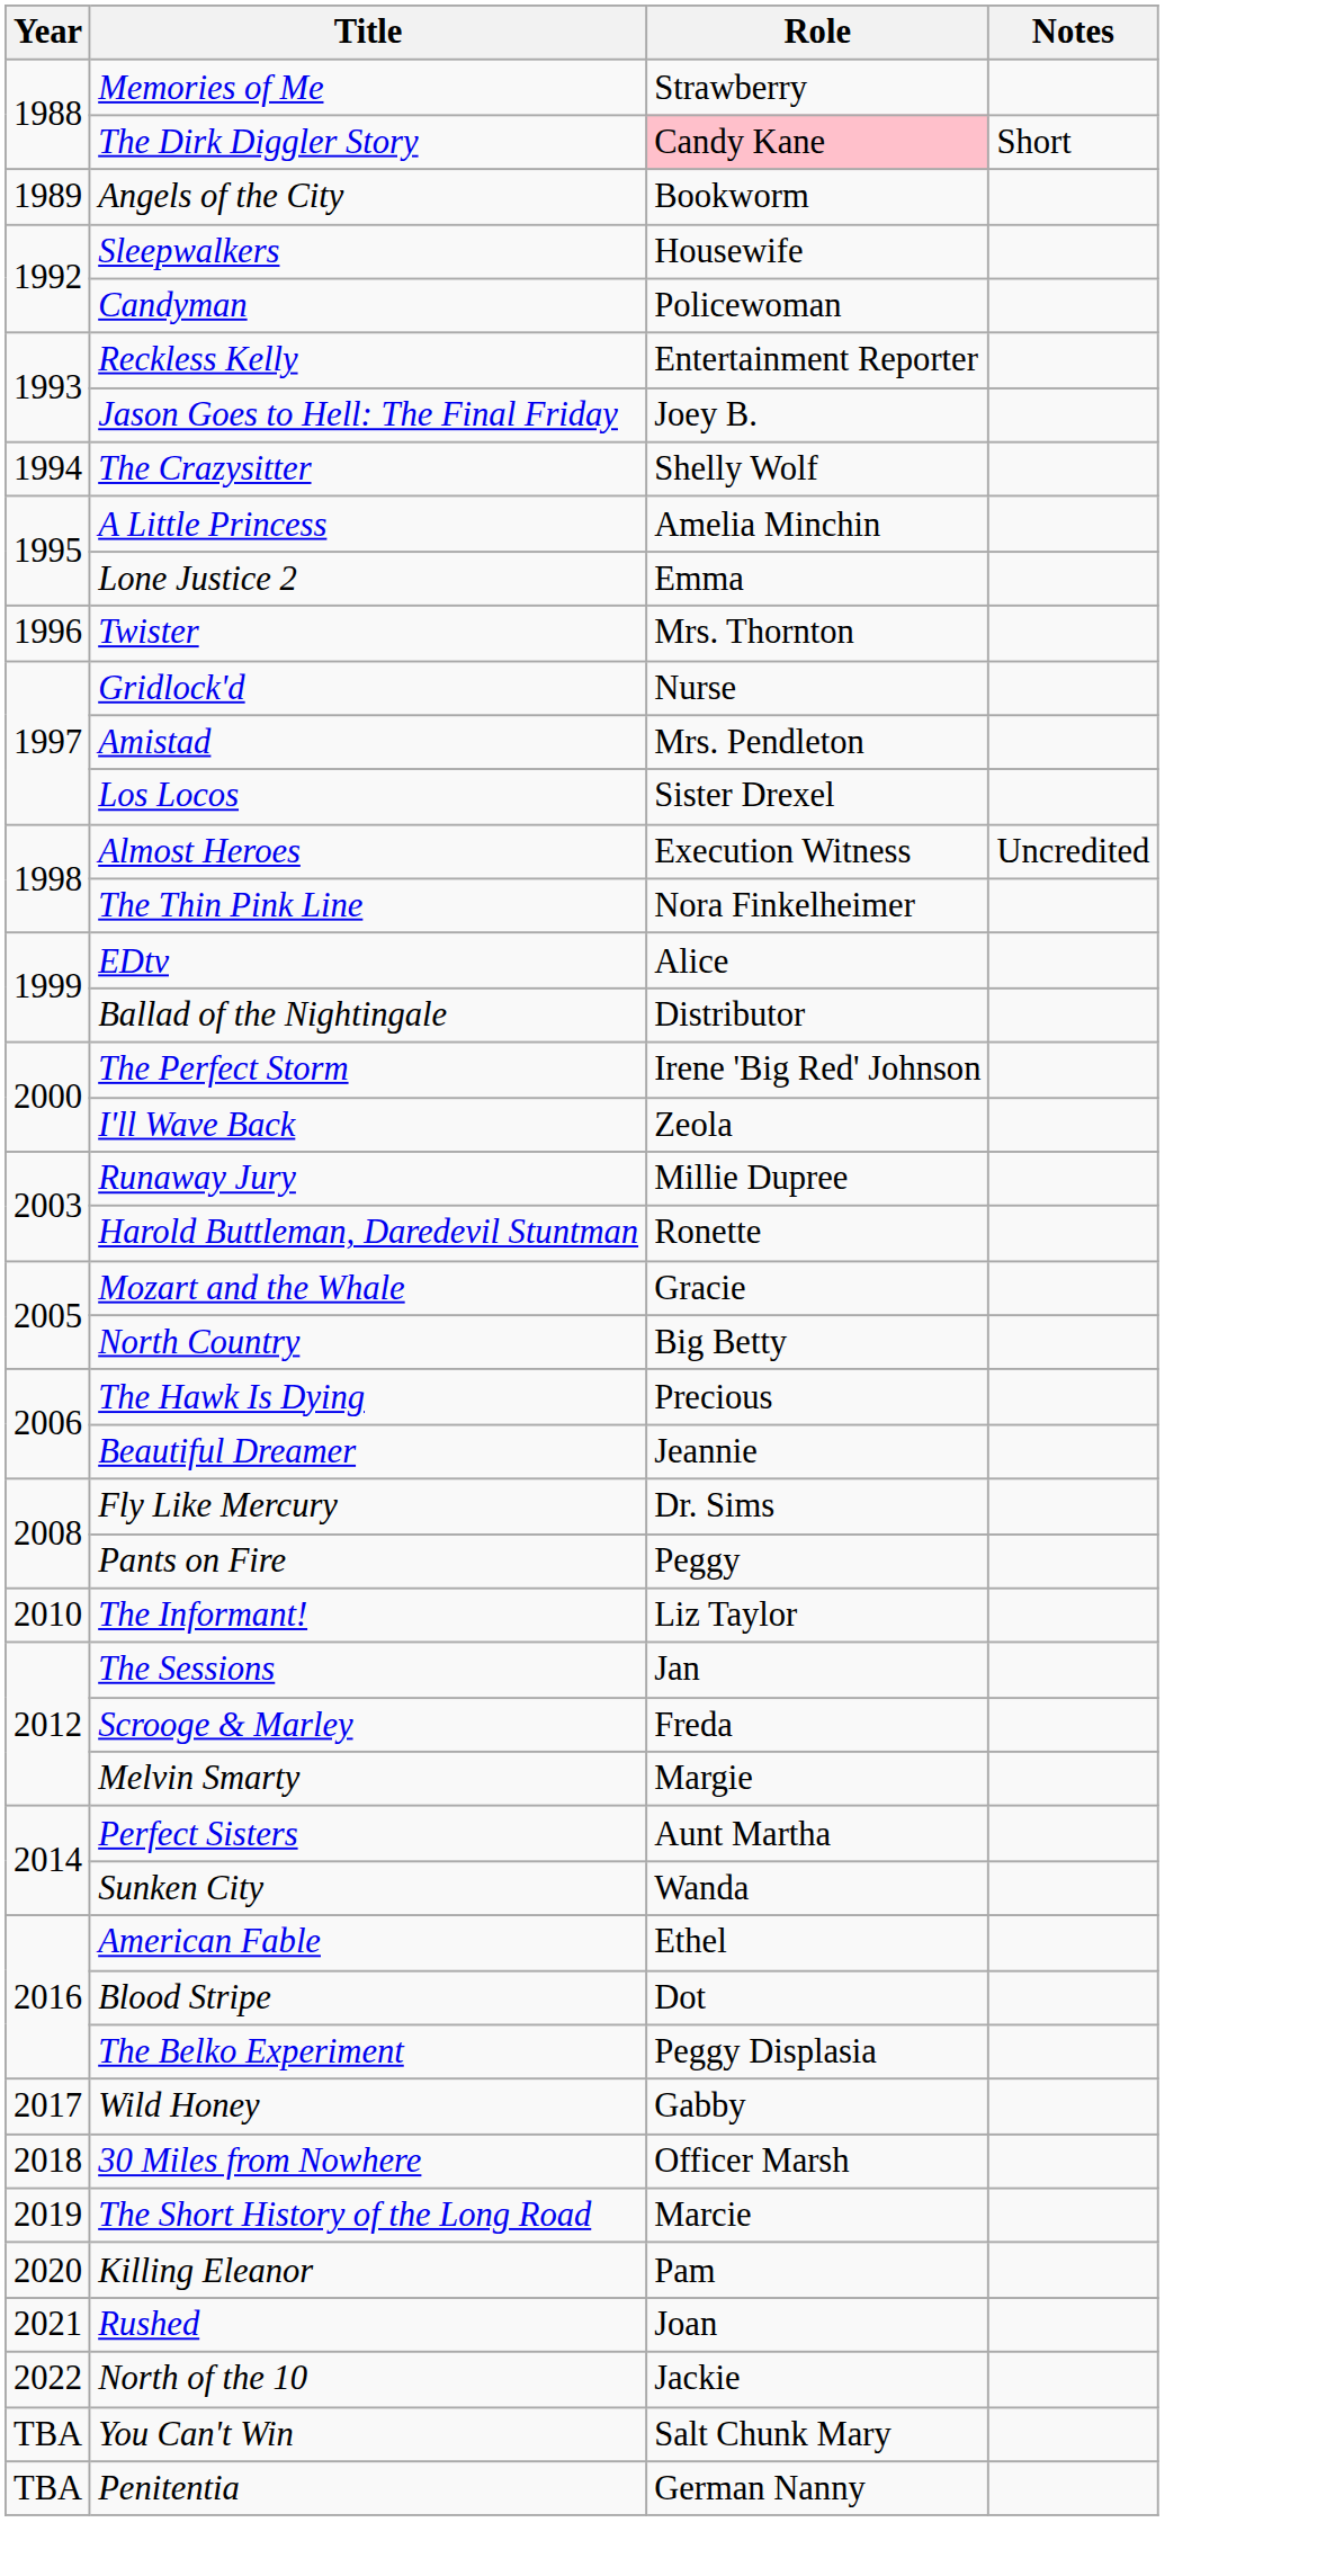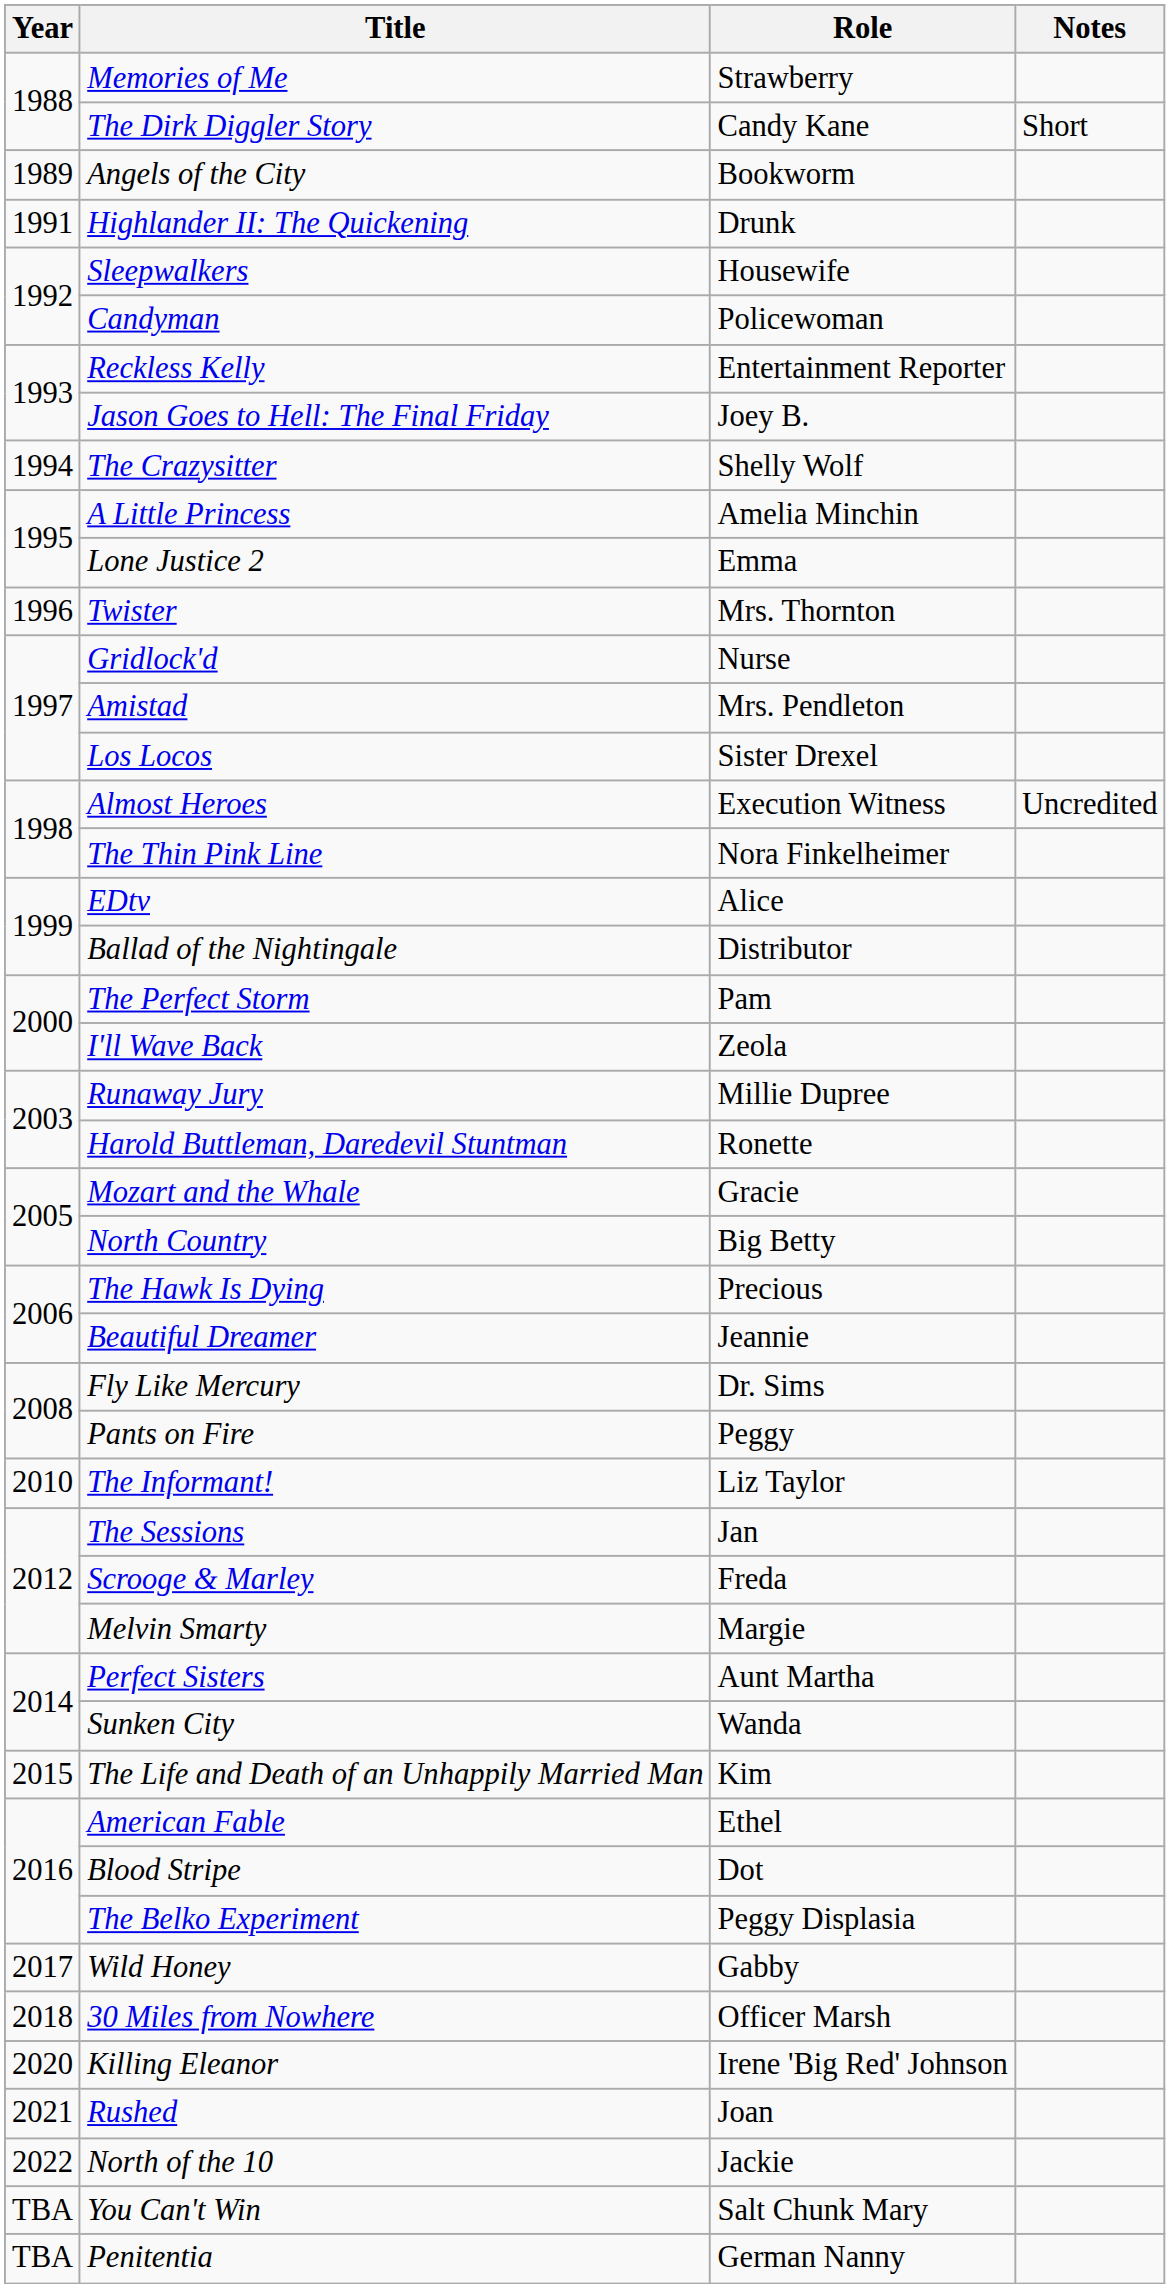 <table class="wikitable sortable">
 <tr>
 <th>Year</th>
 <th>Title</th>
 <th>Role</th>
 <th>Notes</th>
 </tr>
 <tr>
 <td rowspan="2">1988</td>
 <td><em><a href='#'>Memories of Me</a></em></td>
 <td>Strawberry</td>
 <td></td>
 </tr>
 <tr>
 <td><em><a href='#'>The Dirk Diggler Story</a></em></td>
-<td style="background: pink;">Candy Kane</td>
+<td>Candy Kane</td>
 <td>Short</td>
 </tr>
 <tr>
 <td>1989</td>
 <td><em>Angels of the City</em></td>
 <td>Bookworm</td>
+<td></td>
+</tr>
+<tr>
+<td>1991</td>
+<td><em><a href='#'>Highlander II: The Quickening</a></em></td>
+<td>Drunk</td>
 <td></td>
 </tr>
 <tr>
 <td rowspan="2">1992</td>
 <td><a href='#'><em>Sleepwalkers</em></a></td>
 <td>Housewife</td>
 <td></td>
 </tr>
 <tr>
 <td><a href='#'><em>Candyman</em></a></td>
 <td>Policewoman</td>
 <td></td>
 </tr>
 <tr>
 <td rowspan="2">1993</td>
 <td><em><a href='#'>Reckless Kelly</a></em></td>
 <td>Entertainment Reporter</td>
 <td></td>
 </tr>
 <tr>
 <td><em><a href='#'>Jason Goes to Hell: The Final Friday</a></em></td>
 <td>Joey B.</td>
 <td></td>
 </tr>
 <tr>
 <td>1994</td>
 <td><em><a href='#'>The Crazysitter</a></em></td>
 <td>Shelly Wolf</td>
 <td></td>
 </tr>
 <tr>
 <td rowspan="2">1995</td>
 <td><a href='#'><em>A Little Princess</em></a></td>
 <td>Amelia Minchin</td>
 <td></td>
 </tr>
 <tr>
 <td><em>Lone Justice 2</em></td>
 <td>Emma</td>
 <td></td>
 </tr>
 <tr>
 <td>1996</td>
 <td><a href='#'><em>Twister</em></a></td>
 <td>Mrs. Thornton</td>
 <td></td>
 </tr>
 <tr>
 <td rowspan="3">1997</td>
 <td><em><a href='#'>Gridlock'd</a></em></td>
 <td>Nurse</td>
 <td></td>
 </tr>
 <tr>
 <td><a href='#'><em>Amistad</em></a></td>
 <td>Mrs. Pendleton</td>
 <td></td>
 </tr>
 <tr>
 <td><em><a href='#'>Los Locos</a></em></td>
 <td>Sister Drexel</td>
 <td></td>
 </tr>
 <tr>
 <td rowspan="2">1998</td>
 <td><em><a href='#'>Almost Heroes</a></em></td>
 <td>Execution Witness</td>
 <td>Uncredited</td>
 </tr>
 <tr>
 <td><em><a href='#'>The Thin Pink Line</a></em></td>
 <td>Nora Finkelheimer</td>
 <td></td>
 </tr>
 <tr>
 <td rowspan="2">1999</td>
 <td><em><a href='#'>EDtv</a></em></td>
 <td>Alice</td>
 <td></td>
 </tr>
 <tr>
 <td><em>Ballad of the Nightingale</em></td>
 <td>Distributor</td>
 <td></td>
 </tr>
 <tr>
 <td rowspan="2">2000</td>
 <td><a href='#'><em>The Perfect Storm</em></a></td>
-<td>Irene 'Big Red' Johnson</td>
+<td>Pam</td>
 <td></td>
 </tr>
 <tr>
 <td><em><a href='#'>I'll Wave Back</a></em></td>
 <td>Zeola</td>
 <td></td>
 </tr>
 <tr>
 <td rowspan="2">2003</td>
 <td><em><a href='#'>Runaway Jury</a></em></td>
 <td>Millie Dupree</td>
 <td></td>
 </tr>
 <tr>
 <td><em><a href='#'>Harold Buttleman, Daredevil Stuntman</a></em></td>
 <td>Ronette</td>
 <td></td>
 </tr>
 <tr>
 <td rowspan="2">2005</td>
 <td><em><a href='#'>Mozart and the Whale</a></em></td>
 <td>Gracie</td>
 <td></td>
 </tr>
 <tr>
 <td><a href='#'><em>North Country</em></a></td>
 <td>Big Betty</td>
 <td></td>
 </tr>
 <tr>
 <td rowspan="2">2006</td>
 <td><em><a href='#'>The Hawk Is Dying</a></em></td>
 <td>Precious</td>
 <td></td>
 </tr>
 <tr>
 <td><a href='#'><em>Beautiful Dreamer</em></a></td>
 <td>Jeannie</td>
 <td></td>
 </tr>
 <tr>
 <td rowspan="2">2008</td>
 <td><em>Fly Like Mercury</em></td>
 <td>Dr. Sims</td>
 <td></td>
 </tr>
 <tr>
 <td><em>Pants on Fire</em></td>
 <td>Peggy</td>
 <td></td>
 </tr>
 <tr>
 <td>2010</td>
 <td><em><a href='#'>The Informant!</a></em></td>
 <td>Liz Taylor</td>
 <td></td>
 </tr>
 <tr>
 <td rowspan="3">2012</td>
 <td><a href='#'><em>The Sessions</em></a></td>
 <td>Jan</td>
 <td></td>
 </tr>
 <tr>
 <td><a href='#'><em>Scrooge & Marley</em></a></td>
 <td>Freda</td>
 <td></td>
 </tr>
 <tr>
 <td><em>Melvin Smarty</em></td>
 <td>Margie</td>
 <td></td>
 </tr>
 <tr>
 <td rowspan="2">2014</td>
 <td><em><a href='#'>Perfect Sisters</a></em></td>
 <td>Aunt Martha</td>
 <td></td>
 </tr>
 <tr>
 <td><em>Sunken City</em></td>
 <td>Wanda</td>
 <td></td>
 </tr>
 <tr>
+<td>2015</td>
+<td><em>The Life and Death of an Unhappily Married Man</em></td>
+<td>Kim</td>
+<td></td>
+</tr>
+<tr>
 <td rowspan="3">2016</td>
 <td><em><a href='#'>American Fable</a></em></td>
 <td>Ethel</td>
 <td></td>
 </tr>
 <tr>
 <td><em>Blood Stripe</em></td>
 <td>Dot</td>
 <td></td>
 </tr>
 <tr>
 <td><em><a href='#'>The Belko Experiment</a></em></td>
 <td>Peggy Displasia</td>
 <td></td>
 </tr>
 <tr>
 <td>2017</td>
 <td><em>Wild Honey</em></td>
 <td>Gabby</td>
 <td></td>
 </tr>
 <tr>
 <td>2018</td>
 <td><em><a href='#'>30 Miles from Nowhere</a></em></td>
 <td>Officer Marsh</td>
 <td></td>
 </tr>
 <tr>
-<td>2019</td>
-<td><em><a href='#'>The Short History of the Long Road</a></em></td>
-<td>Marcie</td>
-<td></td>
-</tr>
-<tr>
 <td>2020</td>
 <td><em>Killing Eleanor</em></td>
-<td>Pam</td>
+<td>Irene 'Big Red' Johnson</td>
 <td></td>
 </tr>
 <tr>
 <td>2021</td>
 <td><em><a href='#'>Rushed</a></em></td>
 <td>Joan</td>
 <td></td>
 </tr>
 <tr>
 <td>2022</td>
 <td><em>North of the 10</em></td>
 <td>Jackie</td>
 <td></td>
 </tr>
 <tr>
 <td>TBA</td>
 <td><em>You Can't Win</em></td>
 <td>Salt Chunk Mary</td>
 <td></td>
 </tr>
 <tr>
 <td>TBA</td>
 <td><em>Penitentia</em></td>
 <td>German Nanny</td>
 <td></td>
 </tr>
 </table>
